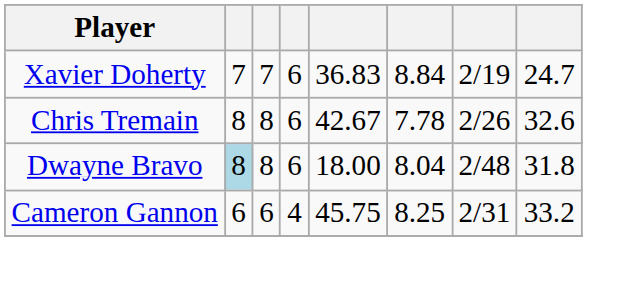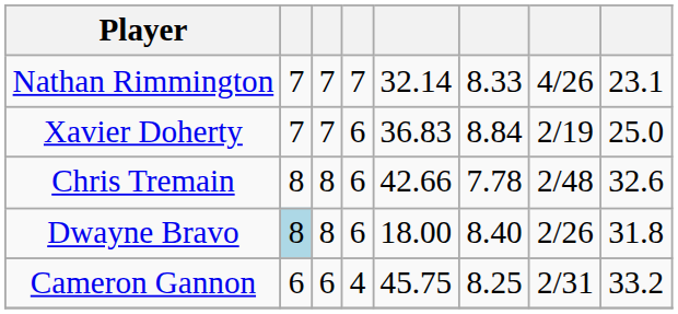 <table class="wikitable sortable" style="text-align: center;">
 <tr>
 <th class="unsortable">Player</th>
 <th></th>
 <th></th>
 <th></th>
 <th></th>
 <th></th>
 <th></th>
 <th></th>
 </tr>
 <tr>
+<td><a href='#'>Nathan Rimmington</a></td>
+<td>7</td>
+<td>7</td>
+<td>7</td>
+<td>32.14</td>
+<td>8.33</td>
+<td>4/26</td>
+<td>23.1</td>
+</tr>
+<tr>
 <td><a href='#'>Xavier Doherty</a></td>
 <td>7</td>
 <td>7</td>
 <td>6</td>
 <td>36.83</td>
 <td>8.84</td>
 <td>2/19</td>
-<td>24.7</td>
+<td>25.0</td>
 </tr>
 <tr>
 <td><a href='#'>Chris Tremain</a></td>
 <td>8</td>
 <td>8</td>
 <td>6</td>
-<td>42.67</td>
+<td>42.66</td>
 <td>7.78</td>
-<td>2/26</td>
+<td>2/48</td>
 <td>32.6</td>
 </tr>
 <tr>
 <td><a href='#'>Dwayne Bravo</a></td>
 <td style="background: lightblue;">8</td>
 <td>8</td>
 <td>6</td>
 <td>18.00</td>
-<td>8.04</td>
-<td>2/48</td>
+<td>8.40</td>
+<td>2/26</td>
 <td>31.8</td>
 </tr>
 <tr>
 <td><a href='#'>Cameron Gannon</a></td>
 <td>6</td>
 <td>6</td>
 <td>4</td>
 <td>45.75</td>
 <td>8.25</td>
 <td>2/31</td>
 <td>33.2</td>
 </tr>
 <tr>
 </tr>
 </table>
